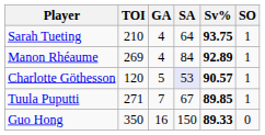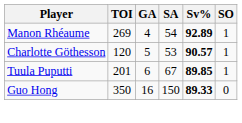 <table class="wikitable sortable" style="text-align:center;">
 <tr>
 <th>Player</th>
 <th>TOI</th>
 <th>GA</th>
 <th>SA</th>
 <th>Sv%</th>
 <th>SO</th>
 </tr>
 <tr>
-<td style="text-align:left;"> <a href='#'>Sarah Tueting</a></td>
-<td>210</td>
-<td>4</td>
-<td>64</td>
-<td><strong>93.75</strong></td>
-<td>1</td>
-</tr>
-<tr>
 <td style="text-align:left;"> <a href='#'>Manon Rhéaume</a></td>
 <td>269</td>
 <td>4</td>
-<td>84</td>
+<td>54</td>
 <td><strong>92.89</strong></td>
 <td>1</td>
 </tr>
 <tr>
 <td style="text-align:left;"> <a href='#'>Charlotte Göthesson</a></td>
 <td>120</td>
 <td>5</td>
-<td style="background: lavender;">53</td>
+<td>53</td>
 <td><strong>90.57</strong></td>
 <td>1</td>
 </tr>
 <tr>
 <td style="text-align:left;"> <a href='#'>Tuula Puputti</a></td>
-<td>271</td>
-<td>7</td>
+<td>201</td>
+<td>6</td>
 <td>67</td>
 <td><strong>89.85</strong></td>
 <td>1</td>
 </tr>
 <tr>
 <td style="text-align:left;"> <a href='#'>Guo Hong</a></td>
 <td>350</td>
 <td>16</td>
 <td>150</td>
 <td><strong>89.33</strong></td>
 <td>0</td>
 </tr>
 </table>
